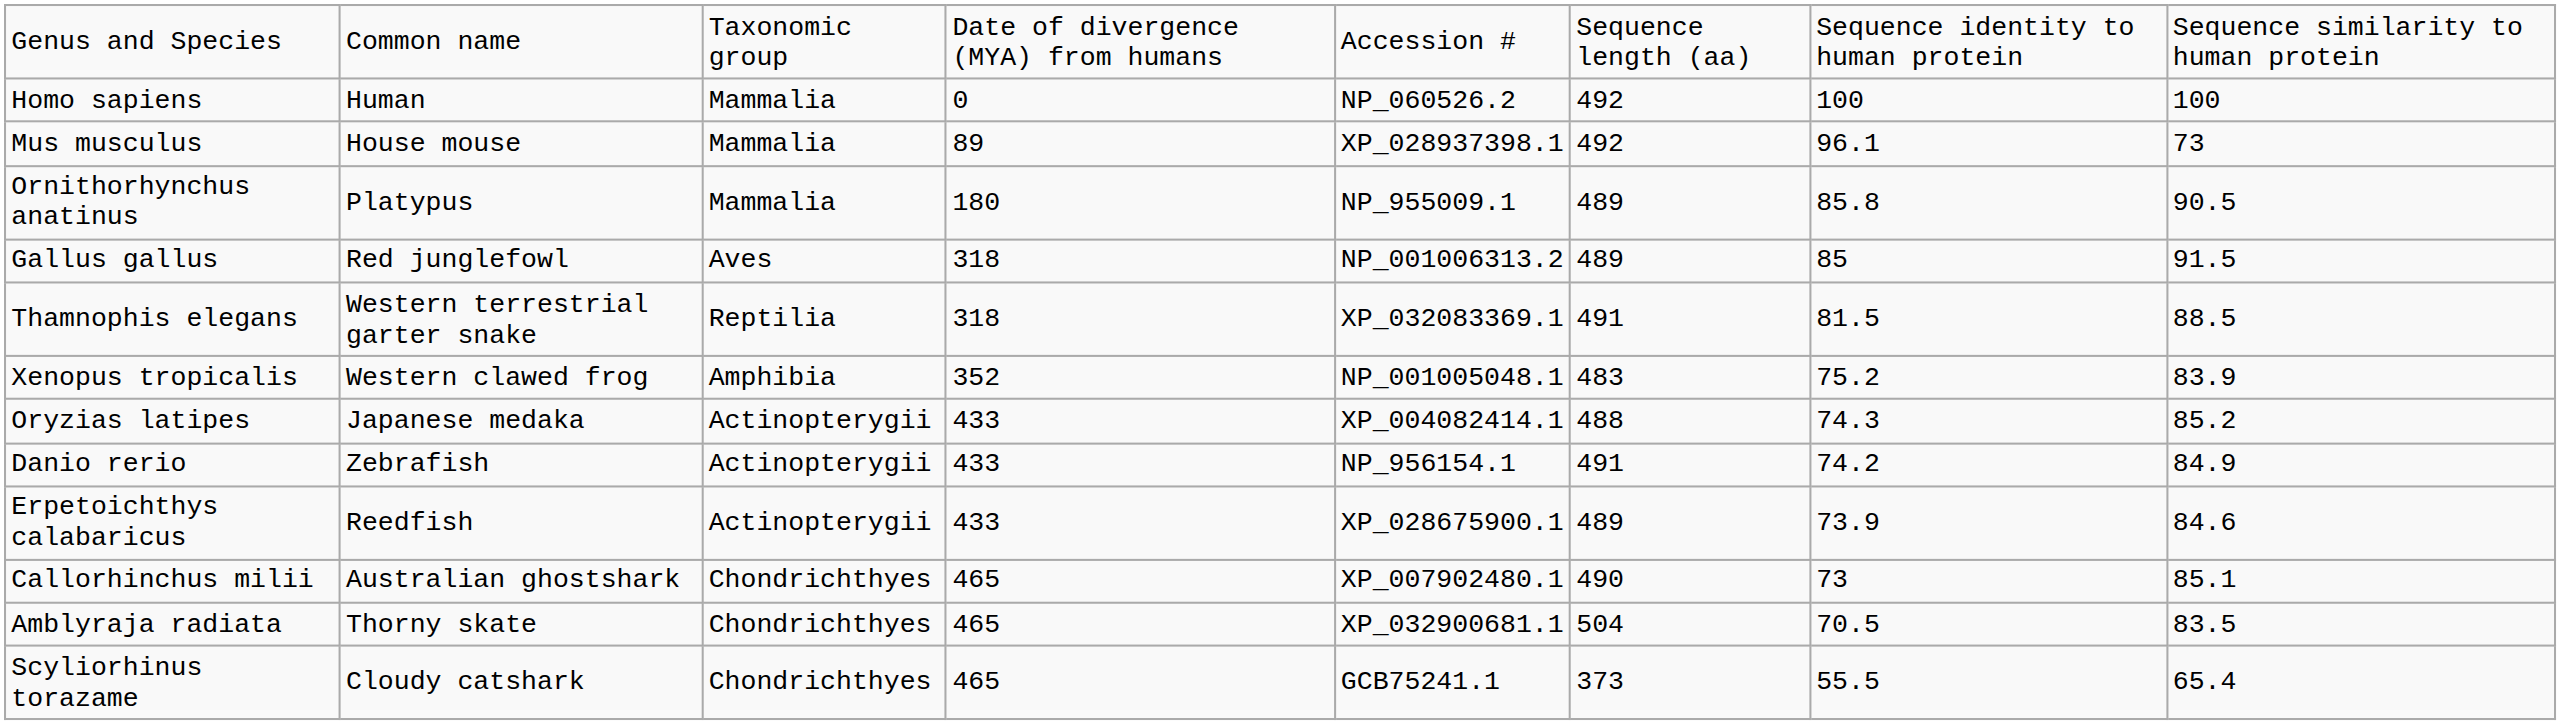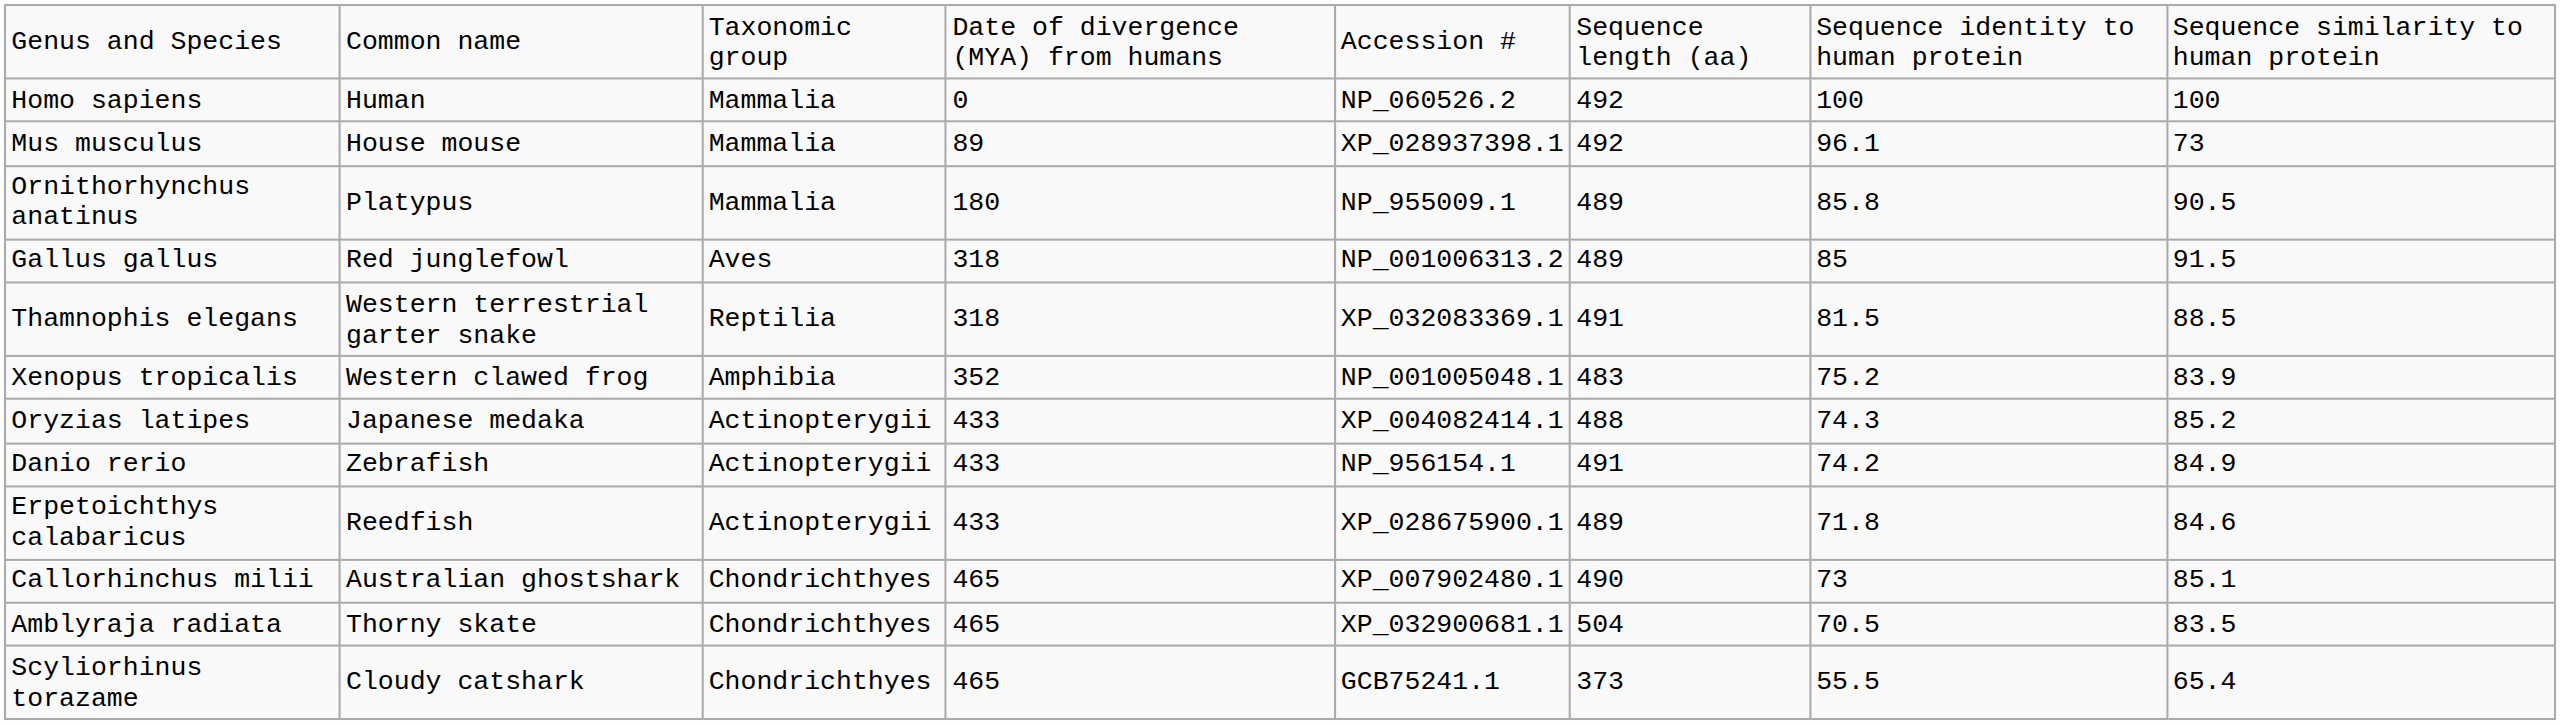 <table class="wikitable mw-collapsible">
 <tr>
 <td>Genus and Species</td>
 <td>Common name</td>
 <td>Taxonomic group</td>
 <td>Date of divergence (MYA) from humans</td>
 <td>Accession #</td>
 <td>Sequence length (aa)</td>
 <td>Sequence identity to human protein</td>
 <td>Sequence similarity to human protein</td>
 </tr>
 <tr>
 <td>Homo sapiens</td>
 <td>Human</td>
 <td>Mammalia</td>
 <td>0</td>
 <td>NP_060526.2</td>
 <td>492</td>
 <td>100</td>
 <td>100</td>
 </tr>
 <tr>
 <td>Mus musculus</td>
 <td>House mouse</td>
 <td>Mammalia</td>
 <td>89</td>
 <td>XP_028937398.1</td>
 <td>492</td>
 <td>96.1</td>
 <td>73</td>
 </tr>
 <tr>
 <td>Ornithorhynchus anatinus</td>
 <td>Platypus</td>
 <td>Mammalia</td>
 <td>180</td>
 <td>NP_955009.1</td>
 <td>489</td>
 <td>85.8</td>
 <td>90.5</td>
 </tr>
 <tr>
 <td>Gallus gallus</td>
 <td>Red junglefowl</td>
 <td>Aves</td>
 <td>318</td>
 <td>NP_001006313.2</td>
 <td>489</td>
 <td>85</td>
 <td>91.5</td>
 </tr>
 <tr>
 <td>Thamnophis elegans</td>
 <td>Western terrestrial garter snake</td>
 <td>Reptilia</td>
 <td>318</td>
 <td>XP_032083369.1</td>
 <td>491</td>
 <td>81.5</td>
 <td>88.5</td>
 </tr>
 <tr>
 <td>Xenopus tropicalis</td>
 <td>Western clawed frog</td>
 <td>Amphibia</td>
 <td>352</td>
 <td>NP_001005048.1</td>
 <td>483</td>
 <td>75.2</td>
 <td>83.9</td>
 </tr>
 <tr>
 <td>Oryzias latipes</td>
 <td>Japanese medaka</td>
 <td>Actinopterygii</td>
 <td>433</td>
 <td>XP_004082414.1</td>
 <td>488</td>
 <td>74.3</td>
 <td>85.2</td>
 </tr>
 <tr>
 <td>Danio rerio</td>
 <td>Zebrafish</td>
 <td>Actinopterygii</td>
 <td>433</td>
 <td>NP_956154.1</td>
 <td>491</td>
 <td>74.2</td>
 <td>84.9</td>
 </tr>
 <tr>
 <td>Erpetoichthys calabaricus</td>
 <td>Reedfish</td>
 <td>Actinopterygii</td>
 <td>433</td>
 <td>XP_028675900.1</td>
 <td>489</td>
-<td>73.9</td>
+<td>71.8</td>
 <td>84.6</td>
 </tr>
 <tr>
 <td>Callorhinchus milii</td>
 <td>Australian ghostshark</td>
 <td>Chondrichthyes</td>
 <td>465</td>
 <td>XP_007902480.1</td>
 <td>490</td>
 <td>73</td>
 <td>85.1</td>
 </tr>
 <tr>
 <td>Amblyraja radiata</td>
 <td>Thorny skate</td>
 <td>Chondrichthyes</td>
 <td>465</td>
 <td>XP_032900681.1</td>
 <td>504</td>
 <td>70.5</td>
 <td>83.5</td>
 </tr>
 <tr>
 <td>Scyliorhinus torazame</td>
 <td>Cloudy catshark</td>
 <td>Chondrichthyes</td>
 <td>465</td>
 <td>GCB75241.1</td>
 <td>373</td>
 <td>55.5</td>
 <td>65.4</td>
 </tr>
 </table>
